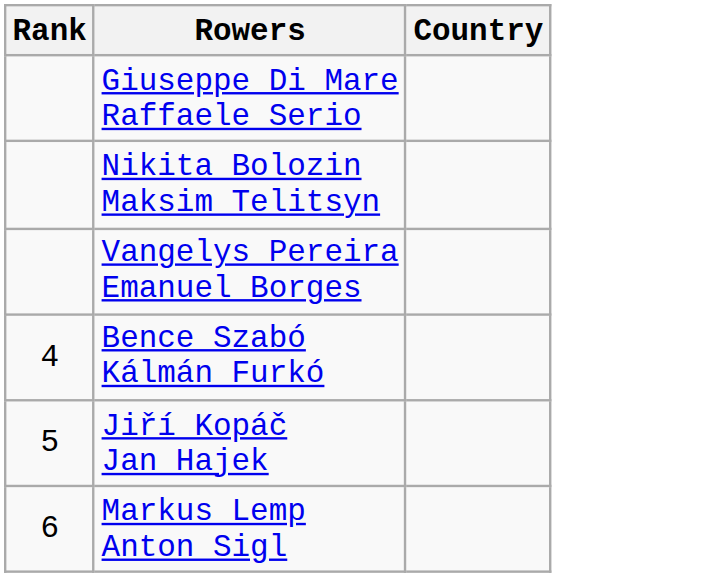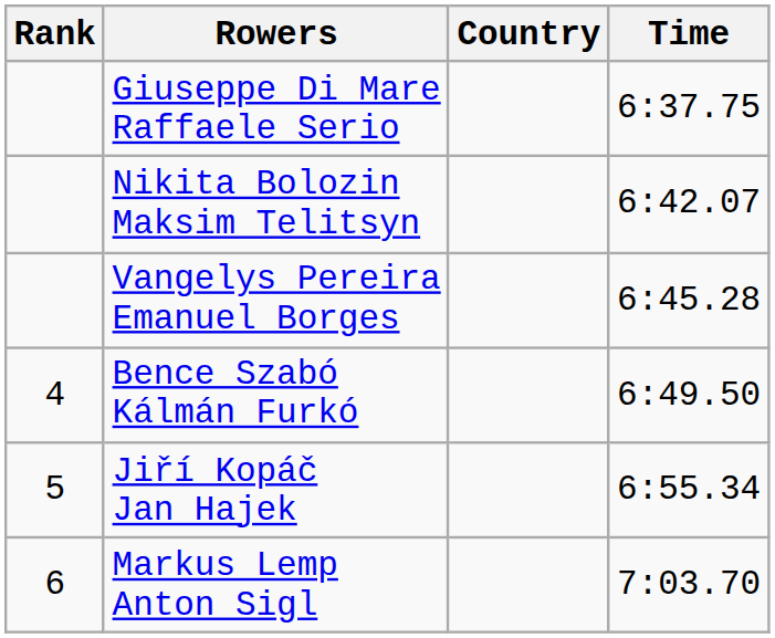 <table class="wikitable" style="text-align:center">
 <tr>
 <th>Rank</th>
 <th>Rowers</th>
 <th>Country</th>
+<th>Time</th>
 </tr>
 <tr>
 <td></td>
 <td align="left"><a href='#'>Giuseppe Di Mare</a><br><a href='#'>Raffaele Serio</a></td>
 <td align="left"></td>
+<td>6:37.75</td>
 </tr>
 <tr>
 <td></td>
 <td align="left"><a href='#'>Nikita Bolozin</a><br><a href='#'>Maksim Telitsyn</a></td>
 <td align="left"></td>
+<td>6:42.07</td>
 </tr>
 <tr>
 <td></td>
 <td align="left"><a href='#'>Vangelys Pereira</a><br><a href='#'>Emanuel Borges</a></td>
 <td align="left"></td>
+<td>6:45.28</td>
 </tr>
 <tr>
 <td>4</td>
 <td align="left"><a href='#'>Bence Szabó</a><br><a href='#'>Kálmán Furkó</a></td>
 <td align="left"></td>
+<td>6:49.50</td>
 </tr>
 <tr>
 <td>5</td>
 <td align="left"><a href='#'>Jiří Kopáč</a><br><a href='#'>Jan Hajek</a></td>
 <td align="left"></td>
+<td>6:55.34</td>
 </tr>
 <tr>
 <td>6</td>
 <td align="left"><a href='#'>Markus Lemp</a><br><a href='#'>Anton Sigl</a></td>
 <td align="left"></td>
+<td>7:03.70</td>
 </tr>
 </table>
